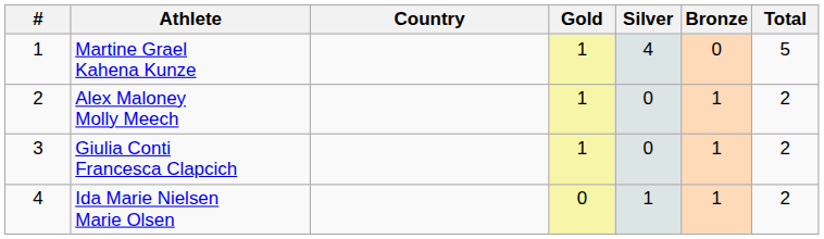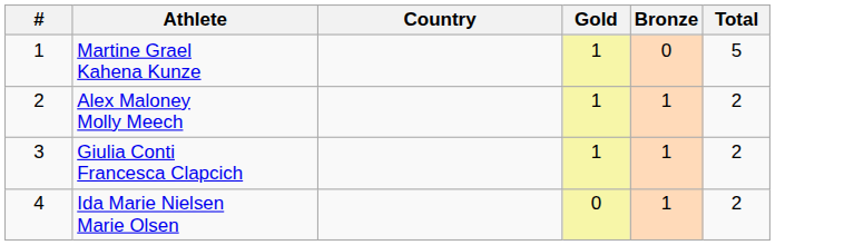 <table class="wikitable">
 <tr style="background:#EFEFEF;">
 <th width=50>#</th>
 <th width=200>Athlete</th>
 <th width=200>Country</th>
 <th width=50>Gold</th>
-<th width=50>Silver</th>
 <th width=50>Bronze</th>
 <th width=50>Total</th>
 </tr>
 <tr style="text-align:center; vertical-align:top;">
 <td>1</td>
 <td style="text-align:left;"><a href='#'>Martine Grael</a><br><a href='#'>Kahena Kunze</a></td>
 <td style="text-align:left;"></td>
 <td style="background:#F7F6A8;">1</td>
-<td style="background:#DCE5E5;">4</td>
 <td style="background:#FFDAB9;">0</td>
 <td>5</td>
 </tr>
 <tr style="text-align:center; vertical-align:top;">
 <td>2</td>
 <td style="text-align:left;"><a href='#'>Alex Maloney</a><br><a href='#'>Molly Meech</a></td>
 <td style="text-align:left;"></td>
 <td style="background:#F7F6A8;">1</td>
-<td style="background:#DCE5E5;">0</td>
 <td style="background:#FFDAB9;">1</td>
 <td>2</td>
 </tr>
 <tr style="text-align:center; vertical-align:top;">
 <td>3</td>
 <td style="text-align:left;"><a href='#'>Giulia Conti</a><br><a href='#'>Francesca Clapcich</a></td>
 <td style="text-align:left;"></td>
 <td style="background:#F7F6A8;">1</td>
-<td style="background:#DCE5E5;">0</td>
 <td style="background:#FFDAB9;">1</td>
 <td>2</td>
 </tr>
 <tr style="text-align:center; vertical-align:top;">
 <td>4</td>
 <td style="text-align:left;"><a href='#'>Ida Marie Nielsen</a><br><a href='#'>Marie Olsen</a></td>
 <td style="text-align:left;"></td>
 <td style="background:#F7F6A8;">0</td>
-<td style="background:#DCE5E5;">1</td>
 <td style="background:#FFDAB9;">1</td>
 <td>2</td>
 </tr>
 </table>
